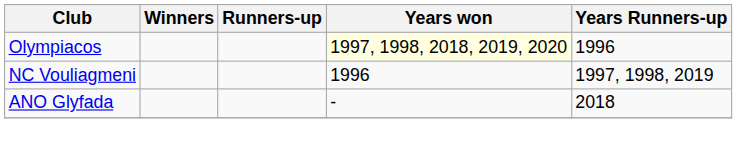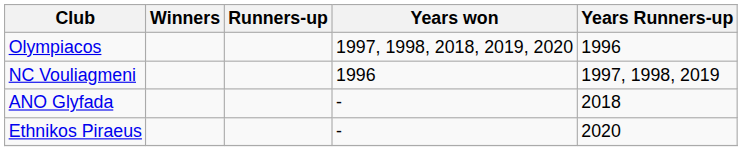 <table class="wikitable">
 <tr>
 <th>Club</th>
 <th>Winners</th>
 <th>Runners-up</th>
 <th>Years won</th>
 <th>Years Runners-up</th>
 </tr>
 <tr>
 <td><a href='#'>Olympiacos</a></td>
 <td></td>
 <td></td>
-<td style="background: lightyellow;">1997, 1998, 2018, 2019, 2020</td>
+<td>1997, 1998, 2018, 2019, 2020</td>
 <td>1996</td>
 </tr>
 <tr>
 <td><a href='#'>NC Vouliagmeni</a></td>
 <td></td>
 <td></td>
 <td>1996</td>
 <td>1997, 1998, 2019</td>
 </tr>
 <tr>
 <td><a href='#'>ANO Glyfada</a></td>
 <td></td>
 <td></td>
 <td>-</td>
 <td>2018</td>
 </tr>
 <tr>
+<td><a href='#'>Ethnikos Piraeus</a></td>
+<td></td>
+<td></td>
+<td>-</td>
+<td>2020</td>
+</tr>
+<tr>
 </tr>
 </table>
